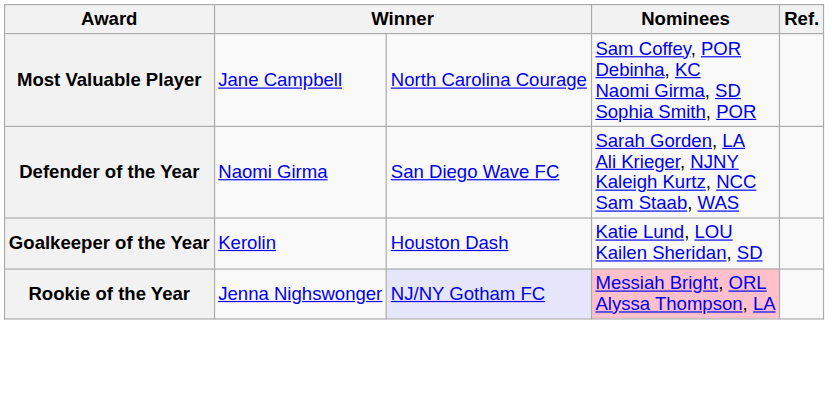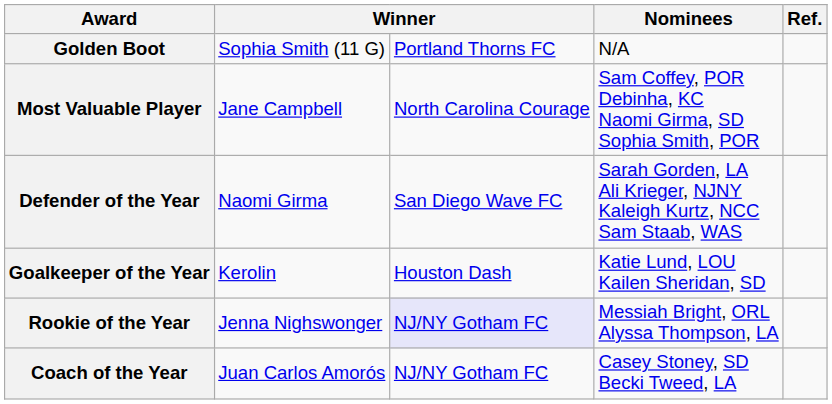 <table class="wikitable">
 <tr>
 <th>Award</th>
 <th colspan=2>Winner</th>
 <th>Nominees</th>
 <th>Ref.</th>
+</tr>
+<tr>
+<th>Golden Boot</th>
+<td> <a href='#'>Sophia Smith</a> (11 G)</td>
+<td><a href='#'>Portland Thorns FC</a></td>
+<td>N/A</td>
+<td></td>
 </tr>
 <tr>
 <th>Most Valuable Player</th>
 <td> <a href='#'>Jane Campbell</a></td>
 <td><a href='#'>North Carolina Courage</a></td>
 <td> <a href='#'>Sam Coffey</a>, <a href='#'>POR</a><br> <a href='#'>Debinha</a>, <a href='#'>KC</a><br> <a href='#'>Naomi Girma</a>, <a href='#'>SD</a><br> <a href='#'>Sophia Smith</a>, <a href='#'>POR</a></td>
 <td></td>
 </tr>
 <tr>
 <th>Defender of the Year</th>
 <td> <a href='#'>Naomi Girma</a></td>
 <td><a href='#'>San Diego Wave FC</a></td>
 <td> <a href='#'>Sarah Gorden</a>, <a href='#'>LA</a><br> <a href='#'>Ali Krieger</a>, <a href='#'>NJNY</a><br> <a href='#'>Kaleigh Kurtz</a>, <a href='#'>NCC</a><br> <a href='#'>Sam Staab</a>, <a href='#'>WAS</a></td>
 <td></td>
 </tr>
 <tr>
 <th>Goalkeeper of the Year</th>
 <td> <a href='#'>Kerolin</a></td>
 <td><a href='#'>Houston Dash</a></td>
 <td> <a href='#'>Katie Lund</a>, <a href='#'>LOU</a><br> <a href='#'>Kailen Sheridan</a>, <a href='#'>SD</a></td>
 <td></td>
 </tr>
 <tr>
 <th>Rookie of the Year</th>
 <td> <a href='#'>Jenna Nighswonger</a></td>
 <td style="background: lavender;"><a href='#'>NJ/NY Gotham FC</a></td>
-<td style="background: pink;"> <a href='#'>Messiah Bright</a>, <a href='#'>ORL</a> <br> <a href='#'>Alyssa Thompson</a>, <a href='#'>LA</a></td>
+<td> <a href='#'>Messiah Bright</a>, <a href='#'>ORL</a> <br> <a href='#'>Alyssa Thompson</a>, <a href='#'>LA</a></td>
+<td></td>
+</tr>
+<tr>
+<th>Coach of the Year</th>
+<td> <a href='#'>Juan Carlos Amorós</a></td>
+<td><a href='#'>NJ/NY Gotham FC</a></td>
+<td> <a href='#'>Casey Stoney</a>, <a href='#'>SD</a><br> <a href='#'>Becki Tweed</a>, <a href='#'>LA</a></td>
 <td></td>
 </tr>
 </table>
